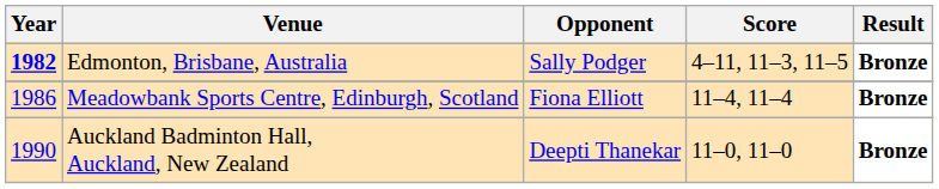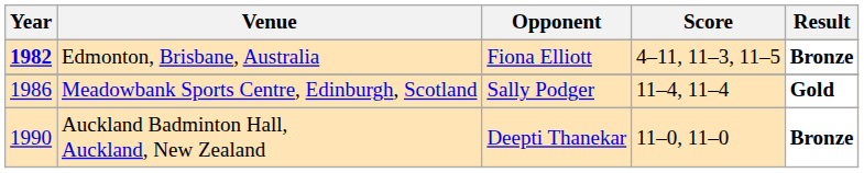 <table class="sortable wikitable" style="font-size: 90%;">
 <tr>
 <th>Year</th>
 <th>Venue</th>
 <th>Opponent</th>
 <th>Score</th>
 <th>Result</th>
 </tr>
 <tr>
 </tr>
 <tr style="background:#FFE4B5">
 <td align="center"><strong><a href='#'>1982</a></strong></td>
 <td align="left">Edmonton, <a href='#'>Brisbane</a>, <a href='#'>Australia</a></td>
-<td align="left"> <a href='#'>Sally Podger</a></td>
+<td align="left"> <a href='#'>Fiona Elliott</a></td>
 <td align="left">4–11, 11–3, 11–5</td>
 <td style="text-align:left; background:white"> <strong>Bronze</strong></td>
 </tr>
 <tr>
 </tr>
 <tr style="background:#FFE4B5">
 <td align="center"><a href='#'>1986</a></td>
 <td align="left"><a href='#'>Meadowbank Sports Centre</a>, <a href='#'>Edinburgh</a>, <a href='#'>Scotland</a></td>
-<td align="left"> <a href='#'>Fiona Elliott</a></td>
+<td align="left"> <a href='#'>Sally Podger</a></td>
 <td align="left">11–4, 11–4</td>
-<td style="text-align:left; background:white"> <strong>Bronze</strong></td>
+<td style="text-align:left; background:white"> <strong>Gold</strong></td>
 </tr>
 <tr>
 </tr>
 <tr style="background:#FFE4B5">
 <td align="center"><a href='#'>1990</a></td>
 <td align="left">Auckland Badminton Hall,<br><a href='#'>Auckland</a>, New Zealand</td>
 <td align="left"> <a href='#'>Deepti Thanekar</a></td>
 <td align="left">11–0, 11–0</td>
 <td style="text-align:left; background:white"> <strong>Bronze</strong></td>
 </tr>
 </table>
